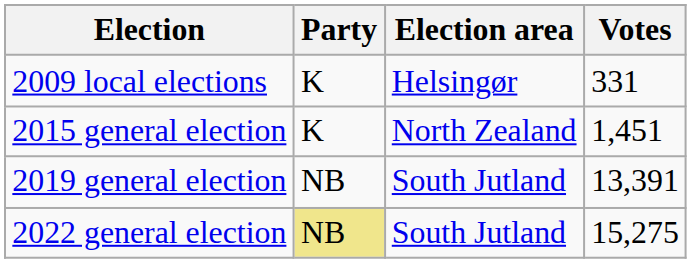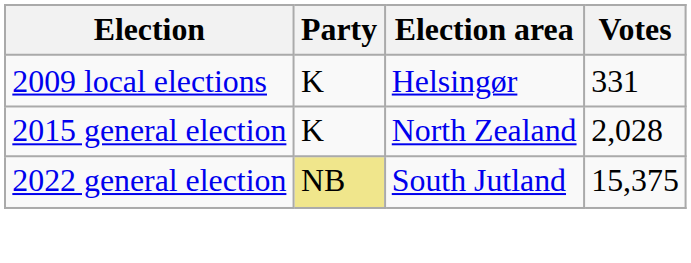 <table class="wikitable">
 <tr>
 <th>Election</th>
 <th>Party</th>
 <th><strong>Election area</strong></th>
 <th>Votes</th>
 </tr>
 <tr>
 <td><a href='#'>2009 local elections</a></td>
 <td>K</td>
 <td><a href='#'>Helsingør</a></td>
 <td>331</td>
 </tr>
 <tr>
 <td><a href='#'>2015 general election</a></td>
 <td>K</td>
 <td><a href='#'>North Zealand</a></td>
-<td>1,451</td>
-</tr>
-<tr>
-<td><a href='#'>2019 general election</a></td>
-<td>NB</td>
-<td><a href='#'>South Jutland</a></td>
-<td>13,391</td>
+<td>2,028</td>
 </tr>
 <tr>
 <td><a href='#'>2022 general election</a></td>
 <td style="background: khaki;">NB</td>
 <td><a href='#'>South Jutland</a></td>
-<td>15,275</td>
+<td>15,375</td>
 </tr>
 </table>
